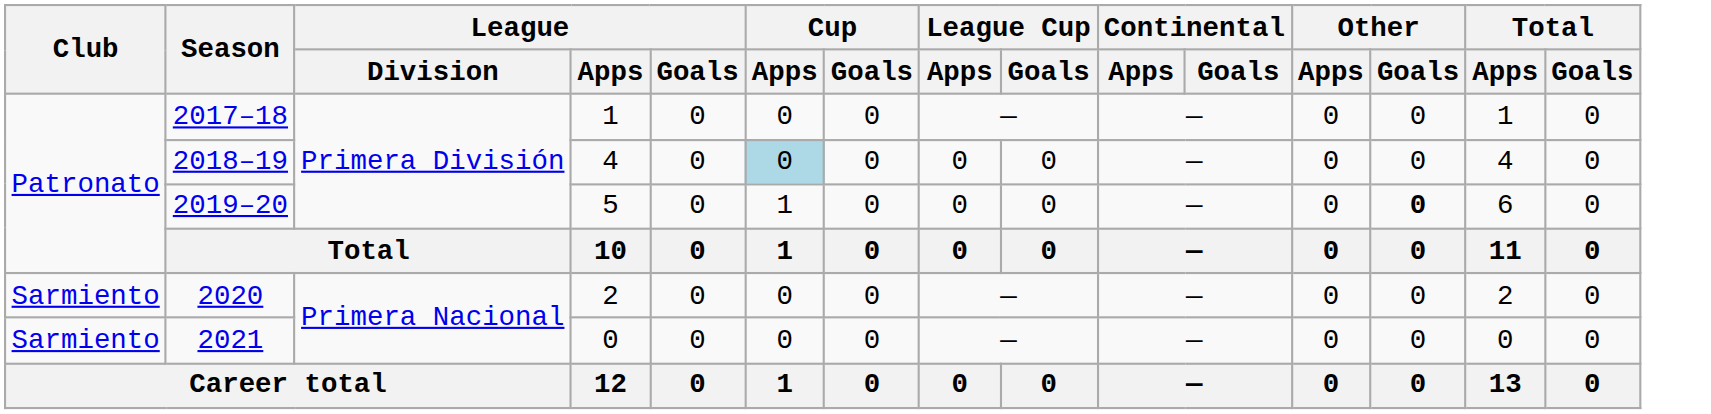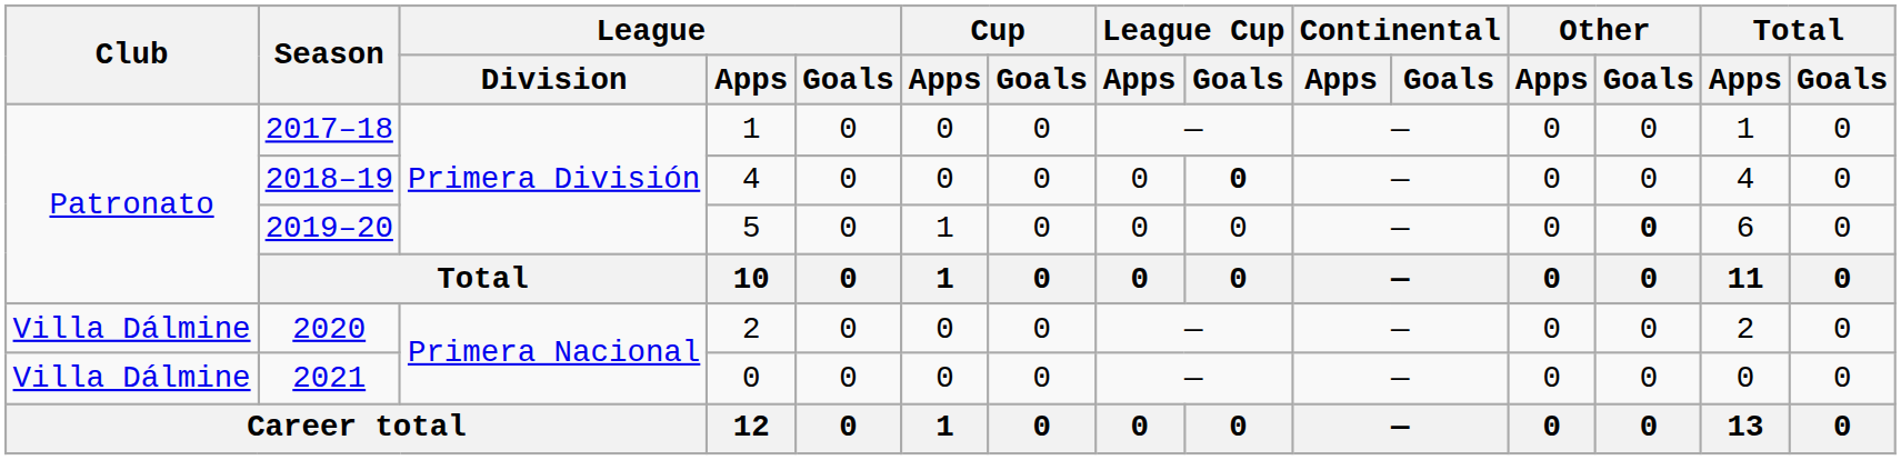 <table class="wikitable" style="text-align:center">
 <tr>
 <th rowspan="2">Club</th>
 <th rowspan="2">Season</th>
 <th colspan="3">League</th>
 <th colspan="2">Cup</th>
 <th colspan="2">League Cup</th>
 <th colspan="2">Continental</th>
 <th colspan="2">Other</th>
 <th colspan="2">Total</th>
 </tr>
 <tr>
 <th>Division</th>
 <th>Apps</th>
 <th>Goals</th>
 <th>Apps</th>
 <th>Goals</th>
 <th>Apps</th>
 <th>Goals</th>
 <th>Apps</th>
 <th>Goals</th>
 <th>Apps</th>
 <th>Goals</th>
 <th>Apps</th>
 <th>Goals</th>
 </tr>
 <tr>
 <td rowspan="4"><a href='#'>Patronato</a></td>
 <td><a href='#'>2017–18</a></td>
 <td rowspan="3"><a href='#'>Primera División</a></td>
 <td>1</td>
 <td>0</td>
 <td>0</td>
 <td>0</td>
 <td colspan="2">—</td>
 <td colspan="2">—</td>
 <td>0</td>
 <td>0</td>
 <td>1</td>
 <td>0</td>
 </tr>
 <tr>
 <td><a href='#'>2018–19</a></td>
 <td>4</td>
 <td>0</td>
-<td style="background: lightblue;">0</td>
 <td>0</td>
 <td>0</td>
 <td>0</td>
+<td><strong>0</strong></td>
 <td colspan="2">—</td>
 <td>0</td>
 <td>0</td>
 <td>4</td>
 <td>0</td>
 </tr>
 <tr>
 <td><a href='#'>2019–20</a></td>
 <td>5</td>
 <td>0</td>
 <td>1</td>
 <td>0</td>
 <td>0</td>
 <td>0</td>
 <td colspan="2">—</td>
 <td>0</td>
 <td><strong>0</strong></td>
 <td>6</td>
 <td>0</td>
 </tr>
 <tr>
 <th colspan="2">Total</th>
 <th>10</th>
 <th>0</th>
 <th>1</th>
 <th>0</th>
 <th>0</th>
 <th>0</th>
 <th colspan="2">—</th>
 <th>0</th>
 <th>0</th>
 <th>11</th>
 <th>0</th>
 </tr>
 <tr>
-<td rowspan="1"><a href='#'>Sarmiento</a></td>
+<td rowspan="1"><a href='#'>Villa Dálmine</a></td>
 <td><a href='#'>2020</a></td>
 <td rowspan="2"><a href='#'>Primera Nacional</a></td>
 <td>2</td>
 <td>0</td>
 <td>0</td>
 <td>0</td>
 <td colspan="2">—</td>
 <td colspan="2">—</td>
 <td>0</td>
 <td>0</td>
 <td>2</td>
 <td>0</td>
 </tr>
 <tr>
-<td rowspan="1"><a href='#'>Sarmiento</a></td>
+<td rowspan="1"><a href='#'>Villa Dálmine</a></td>
 <td><a href='#'>2021</a></td>
 <td>0</td>
 <td>0</td>
 <td>0</td>
 <td>0</td>
 <td colspan="2">—</td>
 <td colspan="2">—</td>
 <td>0</td>
 <td>0</td>
 <td>0</td>
 <td>0</td>
 </tr>
 <tr>
 <th colspan="3">Career total</th>
 <th>12</th>
 <th>0</th>
 <th>1</th>
 <th>0</th>
 <th>0</th>
 <th>0</th>
 <th colspan="2">—</th>
 <th>0</th>
 <th>0</th>
 <th>13</th>
 <th>0</th>
 </tr>
 </table>
